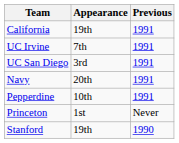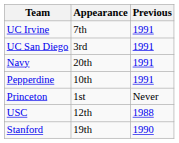 <table class="wikitable sortable">
 <tr>
 <th>Team</th>
 <th>Appearance</th>
 <th>Previous</th>
-</tr>
-<tr>
-<td><a href='#'>California</a></td>
-<td>19th</td>
-<td><a href='#'>1991</a></td>
 </tr>
 <tr>
 <td><a href='#'>UC Irvine</a></td>
 <td>7th</td>
 <td><a href='#'>1991</a></td>
 </tr>
 <tr>
 <td><a href='#'>UC San Diego</a></td>
 <td>3rd</td>
 <td><a href='#'>1991</a></td>
 </tr>
 <tr>
 <td><a href='#'>Navy</a></td>
 <td>20th</td>
 <td><a href='#'>1991</a></td>
 </tr>
 <tr>
 <td><a href='#'>Pepperdine</a></td>
 <td>10th</td>
 <td><a href='#'>1991</a></td>
 </tr>
 <tr>
 <td><a href='#'>Princeton</a></td>
 <td>1st</td>
 <td>Never</td>
 </tr>
 <tr>
+<td><a href='#'>USC</a></td>
+<td>12th</td>
+<td><a href='#'>1988</a></td>
+</tr>
+<tr>
 <td><a href='#'>Stanford</a></td>
 <td>19th</td>
 <td><a href='#'>1990</a></td>
 </tr>
 </table>
